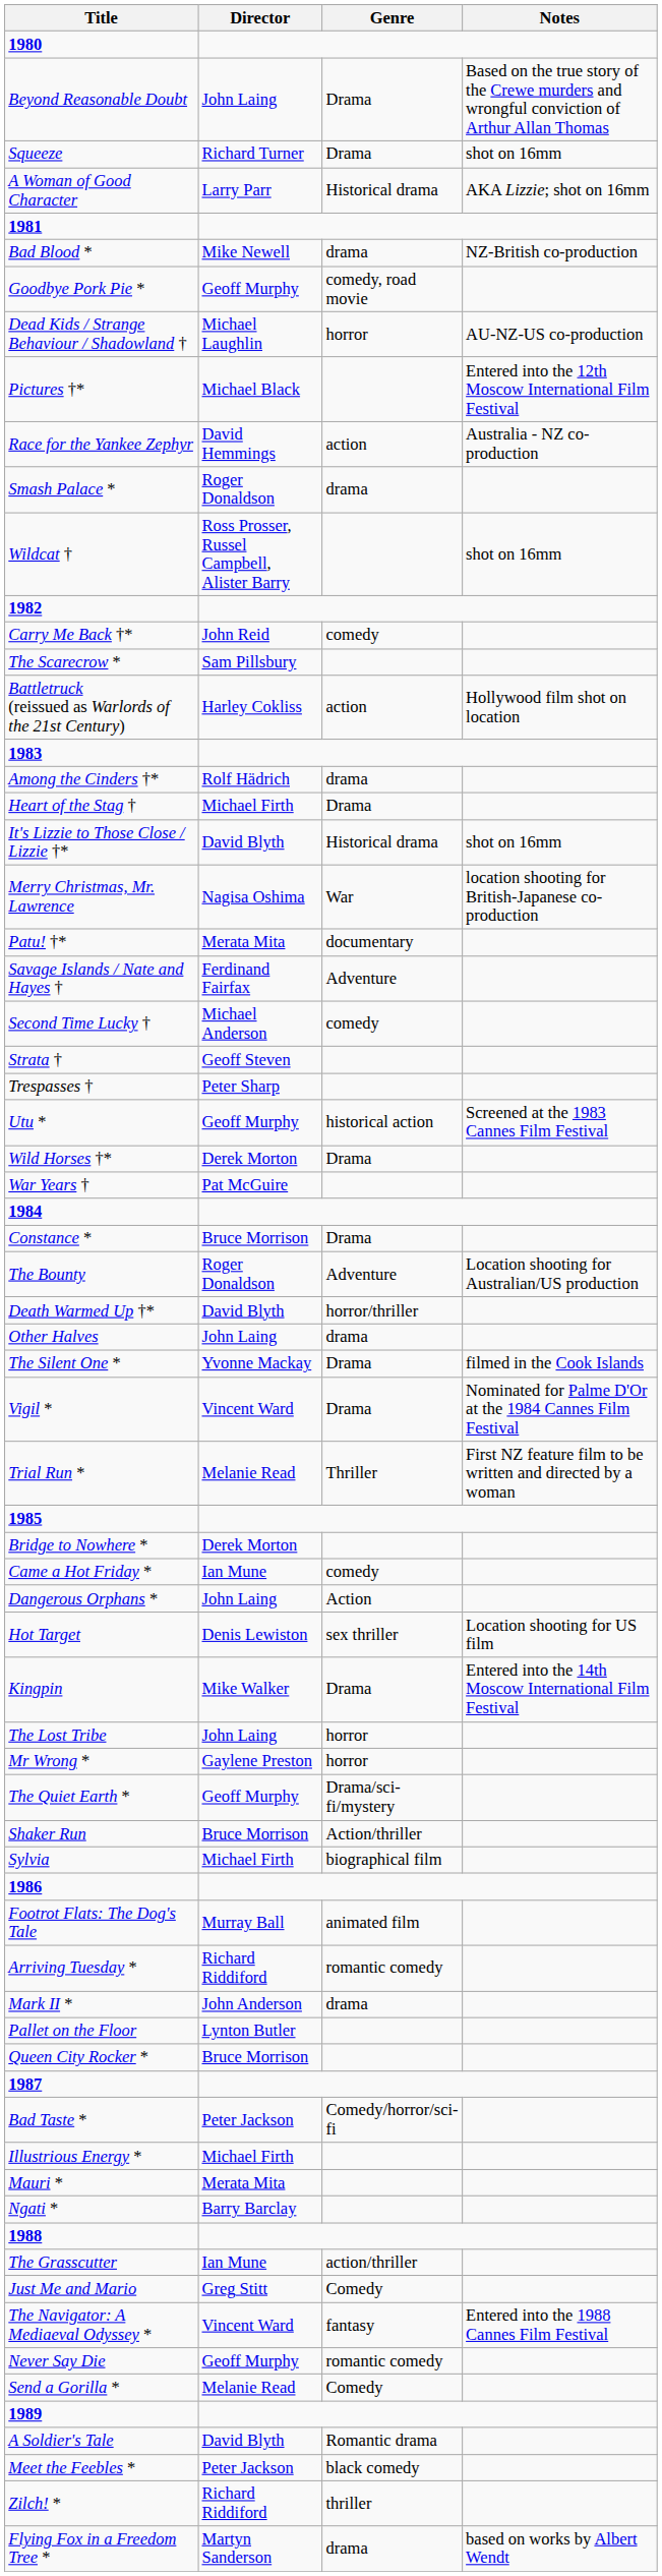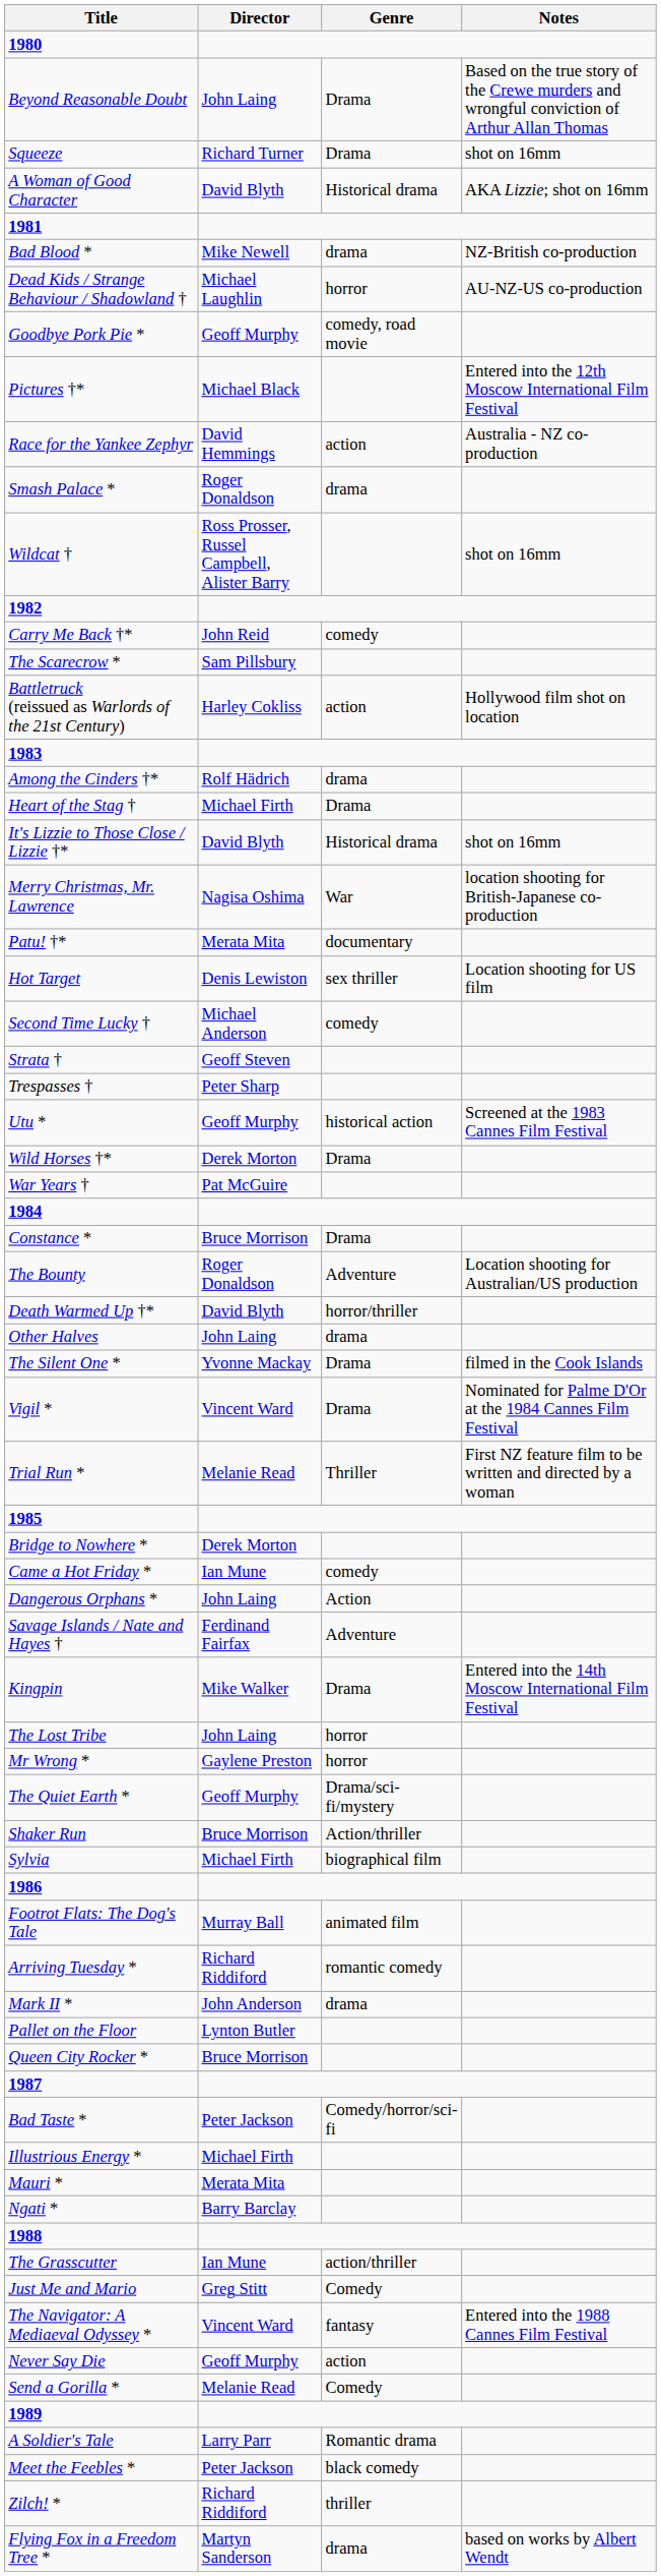 <table class="wikitable" width= "100%">
 <tr>
 <th width=32%>Title</th>
 <th width=20%>Director</th>
 <th width=16%>Genre</th>
 <th width=32%>Notes</th>
 </tr>
 <tr>
 <td><strong><a href='#'>1980</a></strong></td>
 </tr>
 <tr>
 <td><em><a href='#'>Beyond Reasonable Doubt</a></em></td>
 <td><a href='#'>John Laing</a></td>
 <td>Drama</td>
 <td>Based on the true story of the <a href='#'>Crewe murders</a> and wrongful conviction of <a href='#'>Arthur Allan Thomas</a></td>
 </tr>
 <tr>
 <td><em><a href='#'>Squeeze</a></em></td>
 <td><a href='#'>Richard Turner</a></td>
 <td>Drama</td>
 <td>shot on 16mm</td>
 </tr>
 <tr>
 <td><em><a href='#'>A Woman of Good Character</a></em></td>
-<td><a href='#'>Larry Parr</a></td>
+<td><a href='#'>David Blyth</a></td>
 <td>Historical drama</td>
 <td> AKA <em>Lizzie</em>; shot on 16mm</td>
 </tr>
 <tr>
 <td><strong><a href='#'>1981</a></strong></td>
 </tr>
 <tr>
 <td><em><a href='#'>Bad Blood</a></em> *</td>
 <td><a href='#'>Mike Newell</a></td>
 <td>drama</td>
 <td>NZ-British co-production</td>
 </tr>
 <tr>
+<td><em><a href='#'>Dead Kids / Strange Behaviour / Shadowland</a></em> †</td>
+<td><a href='#'>Michael Laughlin</a></td>
+<td>horror</td>
+<td>AU-NZ-US  co-production</td>
+</tr>
+<tr>
 <td><em><a href='#'>Goodbye Pork Pie</a></em> *</td>
 <td><a href='#'>Geoff Murphy</a></td>
 <td>comedy, road movie</td>
 <td></td>
-</tr>
-<tr>
-<td><em><a href='#'>Dead Kids / Strange Behaviour / Shadowland</a></em> †</td>
-<td><a href='#'>Michael Laughlin</a></td>
-<td>horror</td>
-<td>AU-NZ-US  co-production</td>
 </tr>
 <tr>
 <td><em><a href='#'>Pictures</a></em> †*</td>
 <td><a href='#'>Michael Black</a></td>
 <td></td>
 <td> Entered into the <a href='#'>12th Moscow International Film Festival</a></td>
 </tr>
 <tr>
 <td><em><a href='#'>Race for the Yankee Zephyr</a></em></td>
 <td><a href='#'>David Hemmings</a></td>
 <td>action</td>
 <td>Australia - NZ co-production</td>
 </tr>
 <tr>
 <td><em><a href='#'>Smash Palace</a></em> *</td>
 <td><a href='#'>Roger Donaldson</a></td>
 <td>drama</td>
 <td></td>
 </tr>
 <tr>
 <td><em><a href='#'>Wildcat</a></em> †</td>
 <td><a href='#'>Ross Prosser</a>, <a href='#'>Russel Campbell</a>, <a href='#'>Alister Barry</a></td>
 <td></td>
 <td>shot on 16mm</td>
 </tr>
 <tr>
 <td><strong><a href='#'>1982</a></strong></td>
 </tr>
 <tr>
 <td><em><a href='#'>Carry Me Back</a></em> †*</td>
 <td><a href='#'>John Reid</a></td>
 <td>comedy</td>
 <td></td>
 </tr>
 <tr>
 <td><em><a href='#'>The Scarecrow</a></em> *</td>
 <td><a href='#'>Sam Pillsbury</a></td>
 <td></td>
 <td></td>
 </tr>
 <tr>
 <td><em><a href='#'>Battletruck</a></em> <br>(reissued as <em>Warlords of the 21st Century</em>)</td>
 <td><a href='#'>Harley Cokliss</a></td>
 <td>action</td>
 <td>Hollywood film shot on location</td>
 </tr>
 <tr>
 <td><strong><a href='#'>1983</a></strong></td>
 </tr>
 <tr>
 <td><em><a href='#'>Among the Cinders</a></em> †*</td>
 <td><a href='#'>Rolf Hädrich</a></td>
 <td>drama</td>
 <td></td>
 </tr>
 <tr>
 <td><em><a href='#'>Heart of the Stag</a></em> †</td>
 <td><a href='#'>Michael Firth</a></td>
 <td>Drama</td>
 <td></td>
 </tr>
 <tr>
 <td><em><a href='#'>It's Lizzie to Those Close / Lizzie</a></em> †*</td>
 <td><a href='#'>David Blyth</a></td>
 <td>Historical drama</td>
 <td>shot on 16mm</td>
 </tr>
 <tr>
 <td><em><a href='#'>Merry Christmas, Mr. Lawrence</a></em></td>
 <td><a href='#'>Nagisa Oshima</a></td>
 <td>War</td>
 <td>location shooting for British-Japanese co-production</td>
 </tr>
 <tr>
 <td><em><a href='#'>Patu!</a></em> †*</td>
 <td><a href='#'>Merata Mita</a></td>
 <td>documentary</td>
 <td></td>
 </tr>
 <tr>
-<td><em><a href='#'>Savage Islands / Nate and Hayes</a></em> †</td>
-<td><a href='#'>Ferdinand Fairfax</a></td>
-<td>Adventure</td>
-<td></td>
+<td><em><a href='#'>Hot Target</a></em></td>
+<td><a href='#'>Denis Lewiston</a></td>
+<td>sex thriller</td>
+<td>Location shooting for US film</td>
 </tr>
 <tr>
 <td><em><a href='#'>Second Time Lucky</a></em> †</td>
 <td><a href='#'>Michael Anderson</a></td>
 <td>comedy</td>
 <td></td>
 </tr>
 <tr>
 <td><em><a href='#'>Strata</a></em> †</td>
 <td><a href='#'>Geoff Steven</a></td>
 <td></td>
 <td></td>
 </tr>
 <tr>
 <td><em>Trespasses</em> †</td>
 <td><a href='#'>Peter Sharp</a></td>
 <td></td>
 <td></td>
 </tr>
 <tr>
 <td><em><a href='#'>Utu</a></em> *</td>
 <td><a href='#'>Geoff Murphy</a></td>
 <td>historical action</td>
 <td>Screened at the <a href='#'>1983 Cannes Film Festival</a></td>
 </tr>
 <tr>
 <td><em><a href='#'>Wild Horses</a></em> †*</td>
 <td><a href='#'>Derek Morton</a></td>
 <td>Drama</td>
 <td></td>
 </tr>
 <tr>
 <td><em><a href='#'>War Years</a></em> †</td>
 <td><a href='#'>Pat McGuire</a></td>
 <td></td>
 <td></td>
 </tr>
 <tr>
 <td><strong><a href='#'>1984</a></strong></td>
 </tr>
 <tr>
 <td><em><a href='#'>Constance</a></em> *</td>
 <td><a href='#'>Bruce Morrison</a></td>
 <td>Drama</td>
 <td></td>
 </tr>
 <tr>
 <td><em><a href='#'>The Bounty</a></em></td>
 <td><a href='#'>Roger Donaldson</a></td>
 <td>Adventure</td>
 <td>Location shooting for Australian/US production</td>
 </tr>
 <tr>
 <td><em><a href='#'>Death Warmed Up</a></em> †*</td>
 <td><a href='#'>David Blyth</a></td>
 <td>horror/thriller</td>
 <td></td>
 </tr>
 <tr>
 <td><em><a href='#'>Other Halves</a></em></td>
 <td><a href='#'>John Laing</a></td>
 <td>drama</td>
 <td></td>
 </tr>
 <tr>
 <td><em><a href='#'>The Silent One</a></em> *</td>
 <td><a href='#'>Yvonne Mackay</a></td>
 <td>Drama</td>
 <td>filmed in the <a href='#'>Cook Islands</a></td>
 </tr>
 <tr>
 <td><em><a href='#'>Vigil</a></em> *</td>
 <td><a href='#'>Vincent Ward</a></td>
 <td>Drama</td>
 <td>Nominated for <a href='#'>Palme D'Or</a> at the <a href='#'>1984 Cannes Film Festival</a></td>
 </tr>
 <tr>
 <td><em><a href='#'>Trial Run</a></em> *</td>
 <td><a href='#'>Melanie Read</a></td>
 <td>Thriller</td>
 <td>First NZ feature film to be written and directed by a woman</td>
 </tr>
 <tr>
 <td><strong><a href='#'>1985</a></strong></td>
 </tr>
 <tr>
 <td><em><a href='#'>Bridge to Nowhere</a></em> *</td>
 <td><a href='#'>Derek Morton</a></td>
 <td></td>
 <td></td>
 </tr>
 <tr>
 <td><em><a href='#'>Came a Hot Friday</a></em> *</td>
 <td><a href='#'>Ian Mune</a></td>
 <td>comedy</td>
 <td></td>
 </tr>
 <tr>
 <td><em><a href='#'>Dangerous Orphans</a></em> *</td>
 <td><a href='#'>John Laing</a></td>
 <td>Action</td>
 <td></td>
 </tr>
 <tr>
-<td><em><a href='#'>Hot Target</a></em></td>
-<td><a href='#'>Denis Lewiston</a></td>
-<td>sex thriller</td>
-<td>Location shooting for US film</td>
+<td><em><a href='#'>Savage Islands / Nate and Hayes</a></em> †</td>
+<td><a href='#'>Ferdinand Fairfax</a></td>
+<td>Adventure</td>
+<td></td>
 </tr>
 <tr>
 <td><em><a href='#'>Kingpin</a></em></td>
 <td><a href='#'>Mike Walker</a></td>
 <td>Drama</td>
 <td>Entered into the <a href='#'>14th Moscow International Film Festival</a></td>
 </tr>
 <tr>
 <td><em><a href='#'>The Lost Tribe</a></em></td>
 <td><a href='#'>John Laing</a></td>
 <td>horror</td>
 <td></td>
 </tr>
 <tr>
 <td><em><a href='#'>Mr Wrong</a></em> *</td>
 <td><a href='#'>Gaylene Preston</a></td>
 <td>horror</td>
 <td></td>
 </tr>
 <tr>
 <td><em><a href='#'>The Quiet Earth</a></em> *</td>
 <td><a href='#'>Geoff Murphy</a></td>
 <td>Drama/sci-fi/mystery</td>
 <td></td>
 </tr>
 <tr>
 <td><em><a href='#'>Shaker Run</a></em></td>
 <td><a href='#'>Bruce Morrison</a></td>
 <td>Action/thriller</td>
 <td></td>
 </tr>
 <tr>
 <td><em><a href='#'>Sylvia</a></em></td>
 <td><a href='#'>Michael Firth</a></td>
 <td>biographical film</td>
 <td></td>
 </tr>
 <tr>
 <td><strong><a href='#'>1986</a></strong></td>
 </tr>
 <tr>
 <td><em><a href='#'>Footrot Flats: The Dog's Tale</a></em></td>
 <td><a href='#'>Murray Ball</a></td>
 <td>animated film</td>
 <td></td>
 </tr>
 <tr>
 <td><em><a href='#'>Arriving Tuesday</a></em> *</td>
 <td><a href='#'>Richard Riddiford</a></td>
 <td>romantic comedy</td>
 <td></td>
 </tr>
 <tr>
 <td><em><a href='#'>Mark II</a></em> *</td>
 <td><a href='#'>John Anderson</a></td>
 <td>drama</td>
 <td></td>
 </tr>
 <tr>
 <td><em><a href='#'>Pallet on the Floor</a></em></td>
 <td><a href='#'>Lynton Butler</a></td>
 <td></td>
 <td></td>
 </tr>
 <tr>
 <td><em><a href='#'>Queen City Rocker</a></em> *</td>
 <td><a href='#'>Bruce Morrison</a></td>
 <td></td>
 <td></td>
 </tr>
 <tr>
 <td><strong><a href='#'>1987</a></strong></td>
 </tr>
 <tr>
 <td><em><a href='#'>Bad Taste</a></em> *</td>
 <td><a href='#'>Peter Jackson</a></td>
 <td>Comedy/horror/sci-fi</td>
 <td></td>
 </tr>
 <tr>
 <td><em><a href='#'>Illustrious Energy</a></em> *</td>
 <td><a href='#'>Michael Firth</a></td>
 <td></td>
 <td></td>
 </tr>
 <tr>
 <td><em><a href='#'>Mauri</a></em> *</td>
 <td><a href='#'>Merata Mita</a></td>
 <td></td>
 <td></td>
 </tr>
 <tr>
 <td><em><a href='#'>Ngati</a></em> *</td>
 <td><a href='#'>Barry Barclay</a></td>
 <td></td>
 <td></td>
 </tr>
 <tr>
 <td><strong><a href='#'>1988</a></strong></td>
 </tr>
 <tr>
 <td><em><a href='#'>The Grasscutter</a></em></td>
 <td><a href='#'>Ian Mune</a></td>
 <td>action/thriller</td>
 <td></td>
 </tr>
 <tr>
 <td><em><a href='#'>Just Me and Mario</a></em></td>
 <td><a href='#'>Greg Stitt</a></td>
 <td>Comedy</td>
 <td></td>
 </tr>
 <tr>
 <td><em><a href='#'>The Navigator: A Mediaeval Odyssey</a></em> *</td>
 <td><a href='#'>Vincent Ward</a></td>
 <td>fantasy</td>
 <td> Entered into the <a href='#'>1988 Cannes Film Festival</a></td>
 </tr>
 <tr>
 <td><em><a href='#'>Never Say Die</a></em></td>
 <td><a href='#'>Geoff Murphy</a></td>
-<td>romantic comedy</td>
+<td>action</td>
 <td></td>
 </tr>
 <tr>
 <td><em><a href='#'>Send a Gorilla</a></em> *</td>
 <td><a href='#'>Melanie Read</a></td>
 <td>Comedy</td>
 <td></td>
 </tr>
 <tr>
 <td><strong><a href='#'>1989</a></strong></td>
 </tr>
 <tr>
 <td><em><a href='#'>A Soldier's Tale</a></em></td>
-<td><a href='#'>David Blyth</a></td>
+<td><a href='#'>Larry Parr</a></td>
 <td>Romantic drama</td>
 <td></td>
 </tr>
 <tr>
 <td><em><a href='#'>Meet the Feebles</a></em> *</td>
 <td><a href='#'>Peter Jackson</a></td>
 <td>black comedy</td>
 <td></td>
 </tr>
 <tr>
 <td><em><a href='#'>Zilch!</a></em> *</td>
 <td><a href='#'>Richard Riddiford</a></td>
 <td>thriller</td>
 <td></td>
 </tr>
 <tr>
 <td><em><a href='#'>Flying Fox in a Freedom Tree</a></em> *</td>
 <td><a href='#'>Martyn Sanderson</a></td>
 <td>drama</td>
 <td> based on works by <a href='#'>Albert Wendt</a></td>
 </tr>
 <tr>
 </tr>
 </table>
